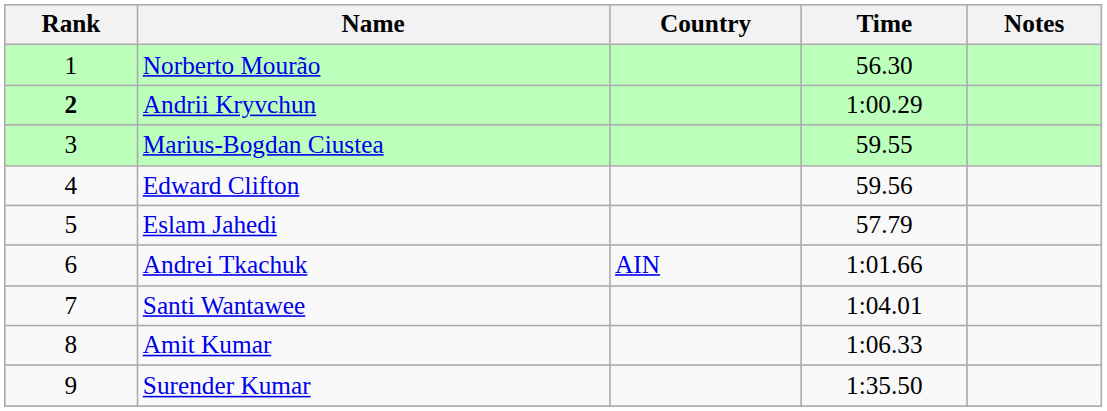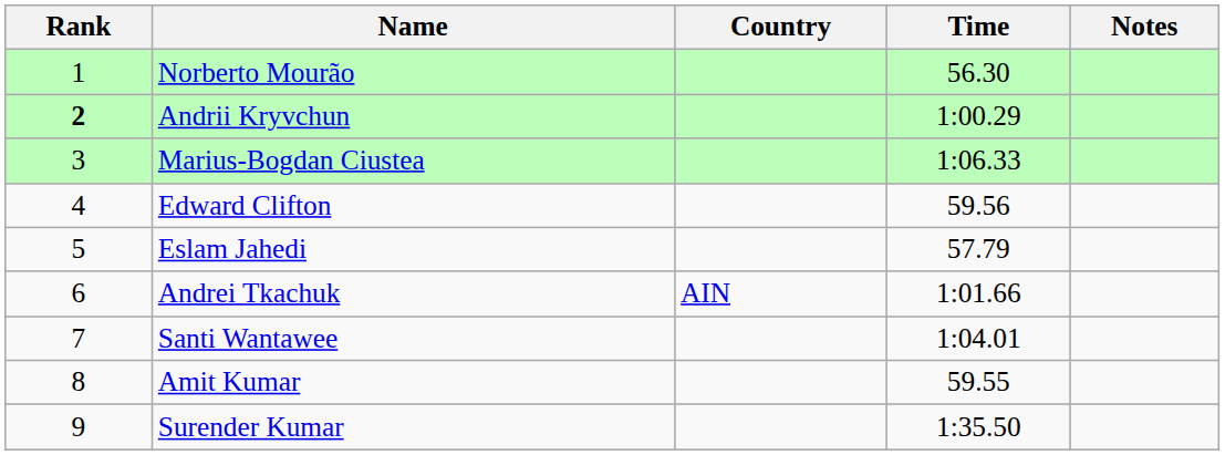 <table class="wikitable" style="text-align:center;width: 55%">
 <tr>
 <th>Rank</th>
 <th>Name</th>
 <th>Country</th>
 <th>Time</th>
 <th>Notes</th>
 </tr>
 <tr bgcolor=bbffbb>
 <td>1</td>
 <td align="left"><a href='#'>Norberto Mourão</a></td>
 <td align="left"></td>
 <td>56.30</td>
 <td></td>
 </tr>
 <tr bgcolor=bbffbb>
 <td><strong>2</strong></td>
 <td align="left"><a href='#'>Andrii Kryvchun</a></td>
 <td align="left"></td>
 <td>1:00.29</td>
 <td></td>
 </tr>
 <tr bgcolor=bbffbb>
 <td>3</td>
 <td align="left"><a href='#'>Marius-Bogdan Ciustea</a></td>
 <td align="left"></td>
-<td>59.55</td>
+<td>1:06.33</td>
 <td></td>
 </tr>
 <tr>
 <td>4</td>
 <td align="left"><a href='#'>Edward Clifton</a></td>
 <td align="left"></td>
 <td>59.56</td>
 <td></td>
 </tr>
 <tr>
 <td>5</td>
 <td align="left"><a href='#'>Eslam Jahedi</a></td>
 <td align="left"></td>
 <td>57.79</td>
 <td></td>
 </tr>
 <tr>
 <td>6</td>
 <td align="left"><a href='#'>Andrei Tkachuk</a></td>
 <td align="left"> <a href='#'>AIN</a></td>
 <td>1:01.66</td>
 <td></td>
 </tr>
 <tr>
 <td>7</td>
 <td align="left"><a href='#'>Santi Wantawee</a></td>
 <td align="left"></td>
 <td>1:04.01</td>
 <td></td>
 </tr>
 <tr>
 <td>8</td>
 <td align="left"><a href='#'>Amit Kumar</a></td>
 <td align="left"></td>
-<td>1:06.33</td>
+<td>59.55</td>
 <td></td>
 </tr>
 <tr>
 <td>9</td>
 <td align="left"><a href='#'>Surender Kumar</a></td>
 <td align="left"></td>
 <td>1:35.50</td>
 <td></td>
 </tr>
 </table>
